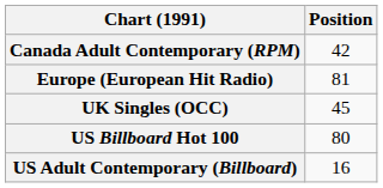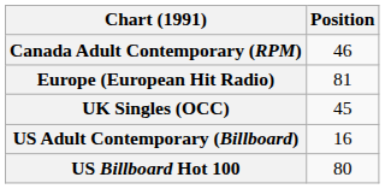 <table class="wikitable sortable plainrowheaders" style="text-align:center">
 <tr>
 <th>Chart (1991)</th>
 <th>Position</th>
 </tr>
 <tr>
 <th scope="row">Canada Adult Contemporary (<em>RPM</em>)</th>
-<td>42</td>
+<td>46</td>
 </tr>
 <tr>
 <th scope="row">Europe (European Hit Radio)</th>
 <td>81</td>
 </tr>
 <tr>
 <th scope="row">UK Singles (OCC)</th>
 <td>45</td>
 </tr>
 <tr>
+<th scope="row">US Adult Contemporary (<em>Billboard</em>)</th>
+<td>16</td>
+</tr>
+<tr>
 <th scope="row">US <em>Billboard</em> Hot 100</th>
 <td>80</td>
 </tr>
-<tr>
-<th scope="row">US Adult Contemporary (<em>Billboard</em>)</th>
-<td>16</td>
-</tr>
 </table>
